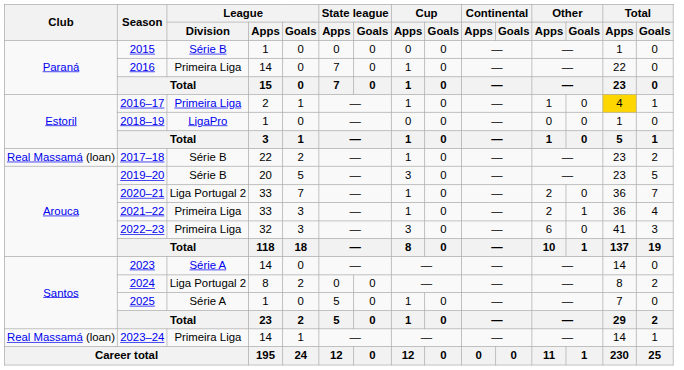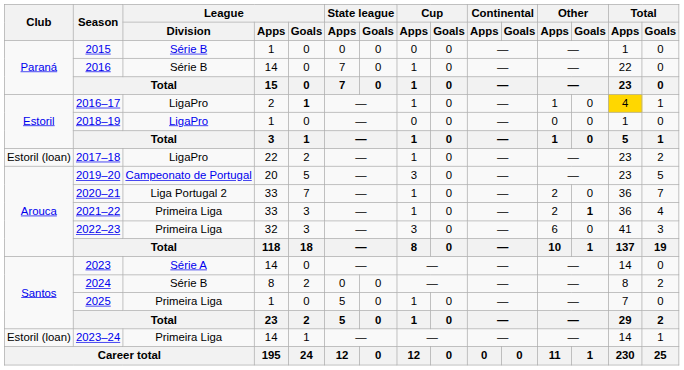 <table class="wikitable" style="text-align: center">
 <tr>
 <th rowspan="2">Club</th>
 <th rowspan="2">Season</th>
 <th colspan="3">League</th>
 <th colspan="2">State league</th>
 <th colspan="2">Cup</th>
 <th colspan="2">Continental</th>
 <th colspan="2">Other</th>
 <th colspan="2">Total</th>
 </tr>
 <tr>
 <th>Division</th>
 <th>Apps</th>
 <th>Goals</th>
 <th>Apps</th>
 <th>Goals</th>
 <th>Apps</th>
 <th>Goals</th>
 <th>Apps</th>
 <th>Goals</th>
 <th>Apps</th>
 <th>Goals</th>
 <th>Apps</th>
 <th>Goals</th>
 </tr>
 <tr>
 <td rowspan="3"><a href='#'>Paraná</a></td>
 <td><a href='#'>2015</a></td>
 <td><a href='#'>Série B</a></td>
 <td>1</td>
 <td>0</td>
 <td>0</td>
 <td>0</td>
 <td>0</td>
 <td>0</td>
 <td colspan="2">—</td>
 <td colspan="2">—</td>
 <td>1</td>
 <td>0</td>
 </tr>
 <tr>
 <td><a href='#'>2016</a></td>
-<td>Primeira Liga</td>
+<td>Série B</td>
 <td>14</td>
 <td>0</td>
 <td>7</td>
 <td>0</td>
 <td>1</td>
 <td>0</td>
 <td colspan="2">—</td>
 <td colspan="2">—</td>
 <td>22</td>
 <td>0</td>
 </tr>
 <tr>
 <th colspan="2">Total</th>
 <th>15</th>
 <th>0</th>
 <th>7</th>
 <th>0</th>
 <th>1</th>
 <th>0</th>
 <th colspan="2">—</th>
 <th colspan="2">—</th>
 <th>23</th>
 <th>0</th>
 </tr>
 <tr>
 <td rowspan="3"><a href='#'>Estoril</a></td>
 <td><a href='#'>2016–17</a></td>
-<td><a href='#'>Primeira Liga</a></td>
+<td>LigaPro</td>
 <td>2</td>
-<td>1</td>
+<td><strong>1</strong></td>
 <td colspan="2">—</td>
 <td>1</td>
 <td>0</td>
 <td colspan="2">—</td>
 <td>1</td>
 <td>0</td>
 <td style="background: gold;">4</td>
 <td>1</td>
 </tr>
 <tr>
 <td><a href='#'>2018–19</a></td>
 <td><a href='#'>LigaPro</a></td>
 <td>1</td>
 <td>0</td>
 <td colspan="2">—</td>
 <td>0</td>
 <td>0</td>
 <td colspan="2">—</td>
 <td>0</td>
 <td>0</td>
 <td>1</td>
 <td>0</td>
 </tr>
 <tr>
 <th colspan="2">Total</th>
 <th>3</th>
 <th>1</th>
 <th colspan="2">—</th>
 <th>1</th>
 <th>0</th>
 <th colspan="2">—</th>
 <th>1</th>
 <th>0</th>
 <th>5</th>
 <th>1</th>
 </tr>
 <tr>
-<td><a href='#'>Real Massamá</a> (loan)</td>
+<td>Estoril (loan)</td>
 <td><a href='#'>2017–18</a></td>
-<td>Série B</td>
+<td>LigaPro</td>
 <td>22</td>
 <td>2</td>
 <td colspan="2">—</td>
 <td>1</td>
 <td>0</td>
 <td colspan="2">—</td>
 <td colspan="2">—</td>
 <td>23</td>
 <td>2</td>
 </tr>
 <tr>
 <td rowspan="5"><a href='#'>Arouca</a></td>
 <td><a href='#'>2019–20</a></td>
-<td>Série B</td>
+<td><a href='#'>Campeonato de Portugal</a></td>
 <td>20</td>
 <td>5</td>
 <td colspan="2">—</td>
 <td>3</td>
 <td>0</td>
 <td colspan="2">—</td>
 <td colspan="2">—</td>
 <td>23</td>
 <td>5</td>
 </tr>
 <tr>
 <td><a href='#'>2020–21</a></td>
 <td>Liga Portugal 2</td>
 <td>33</td>
 <td>7</td>
 <td colspan="2">—</td>
 <td>1</td>
 <td>0</td>
 <td colspan="2">—</td>
 <td>2</td>
 <td>0</td>
 <td>36</td>
 <td>7</td>
 </tr>
 <tr>
 <td><a href='#'>2021–22</a></td>
 <td>Primeira Liga</td>
 <td>33</td>
 <td>3</td>
 <td colspan="2">—</td>
 <td>1</td>
 <td>0</td>
 <td colspan="2">—</td>
 <td>2</td>
-<td>1</td>
+<td><strong>1</strong></td>
 <td>36</td>
 <td>4</td>
 </tr>
 <tr>
 <td><a href='#'>2022–23</a></td>
 <td>Primeira Liga</td>
 <td>32</td>
 <td>3</td>
 <td colspan="2">—</td>
 <td>3</td>
 <td>0</td>
 <td colspan="2">—</td>
 <td>6</td>
 <td>0</td>
 <td>41</td>
 <td>3</td>
 </tr>
 <tr>
 <th colspan="2">Total</th>
 <th>118</th>
 <th>18</th>
 <th colspan="2">—</th>
 <th>8</th>
 <th>0</th>
 <th colspan="2">—</th>
 <th>10</th>
 <th>1</th>
 <th>137</th>
 <th>19</th>
 </tr>
 <tr>
 <td rowspan="4"><a href='#'>Santos</a></td>
 <td><a href='#'>2023</a></td>
 <td><a href='#'>Série A</a></td>
 <td>14</td>
 <td>0</td>
 <td colspan="2">—</td>
 <td colspan="2">—</td>
 <td colspan="2">—</td>
 <td colspan="2">—</td>
 <td>14</td>
 <td>0</td>
 </tr>
 <tr>
 <td><a href='#'>2024</a></td>
-<td>Liga Portugal 2</td>
+<td>Série B</td>
 <td>8</td>
 <td>2</td>
 <td>0</td>
 <td>0</td>
 <td colspan="2">—</td>
 <td colspan="2">—</td>
 <td colspan="2">—</td>
 <td>8</td>
 <td>2</td>
 </tr>
 <tr>
 <td><a href='#'>2025</a></td>
-<td>Série A</td>
+<td>Primeira Liga</td>
 <td>1</td>
 <td>0</td>
 <td>5</td>
 <td>0</td>
 <td>1</td>
 <td>0</td>
 <td colspan="2">—</td>
 <td colspan="2">—</td>
 <td>7</td>
 <td>0</td>
 </tr>
 <tr>
 <th colspan="2">Total</th>
 <th>23</th>
 <th>2</th>
 <th>5</th>
 <th>0</th>
 <th>1</th>
 <th>0</th>
 <th colspan="2">—</th>
 <th colspan="2">—</th>
 <th>29</th>
 <th>2</th>
 </tr>
 <tr>
-<td><a href='#'>Real Massamá</a> (loan)</td>
+<td>Estoril (loan)</td>
 <td><a href='#'>2023–24</a></td>
 <td>Primeira Liga</td>
 <td>14</td>
 <td>1</td>
 <td colspan="2">—</td>
 <td colspan="2">—</td>
 <td colspan="2">—</td>
 <td colspan="2">—</td>
 <td>14</td>
 <td>1</td>
 </tr>
 <tr>
 <th colspan="3"><strong>Career total</strong></th>
 <th>195</th>
 <th>24</th>
 <th>12</th>
 <th>0</th>
 <th>12</th>
 <th>0</th>
 <th>0</th>
 <th>0</th>
 <th>11</th>
 <th>1</th>
 <th>230</th>
 <th>25</th>
 </tr>
 </table>
